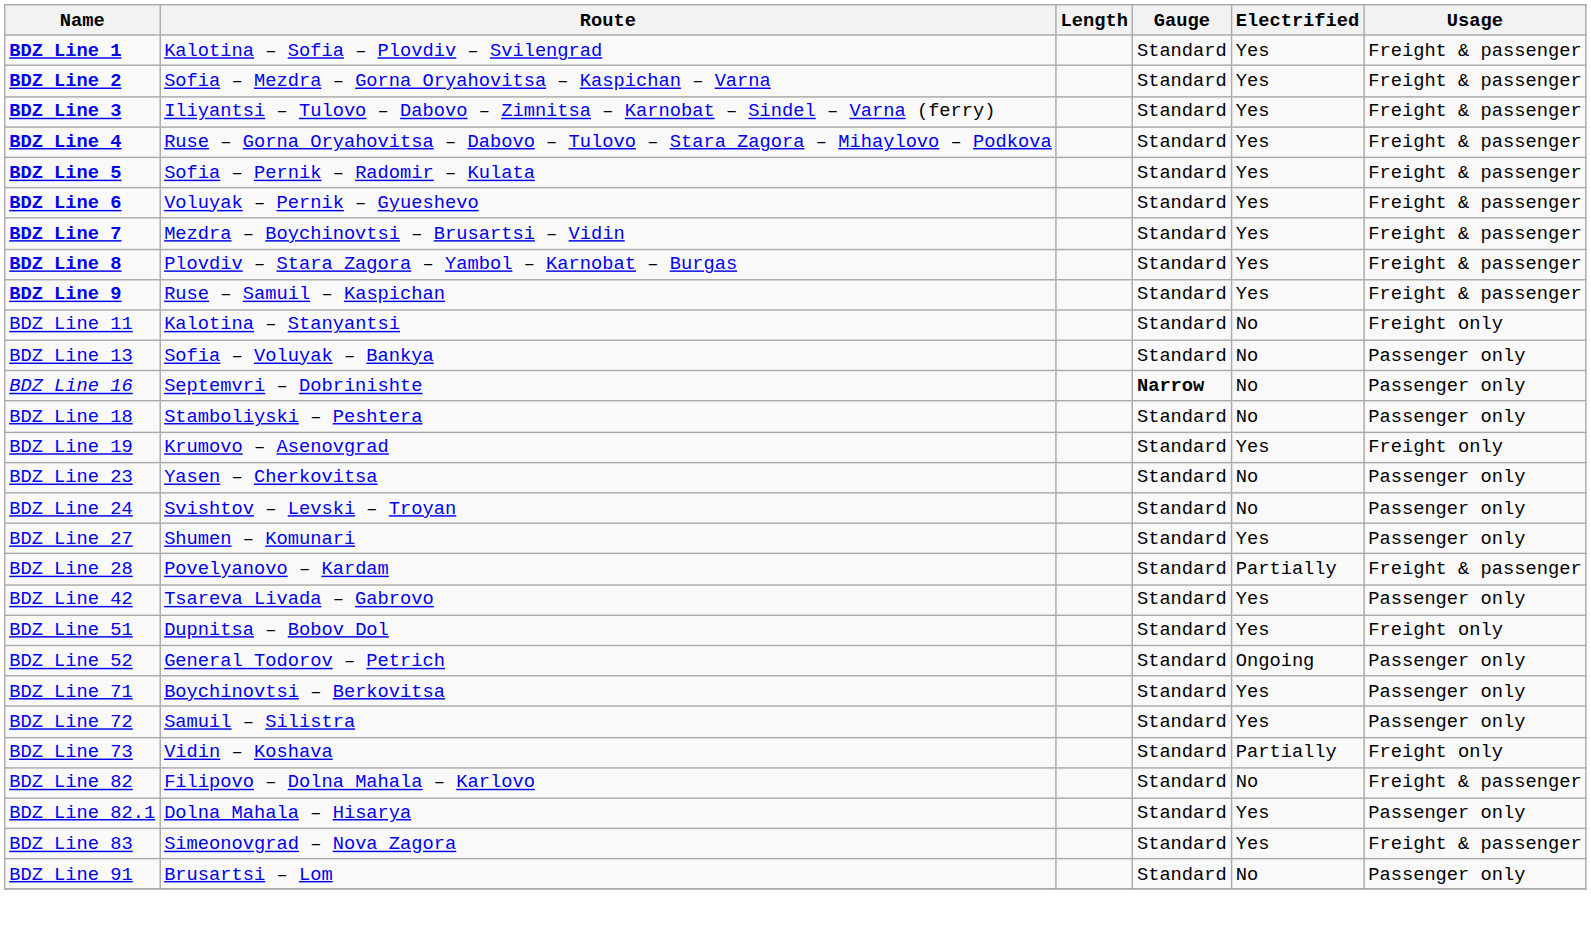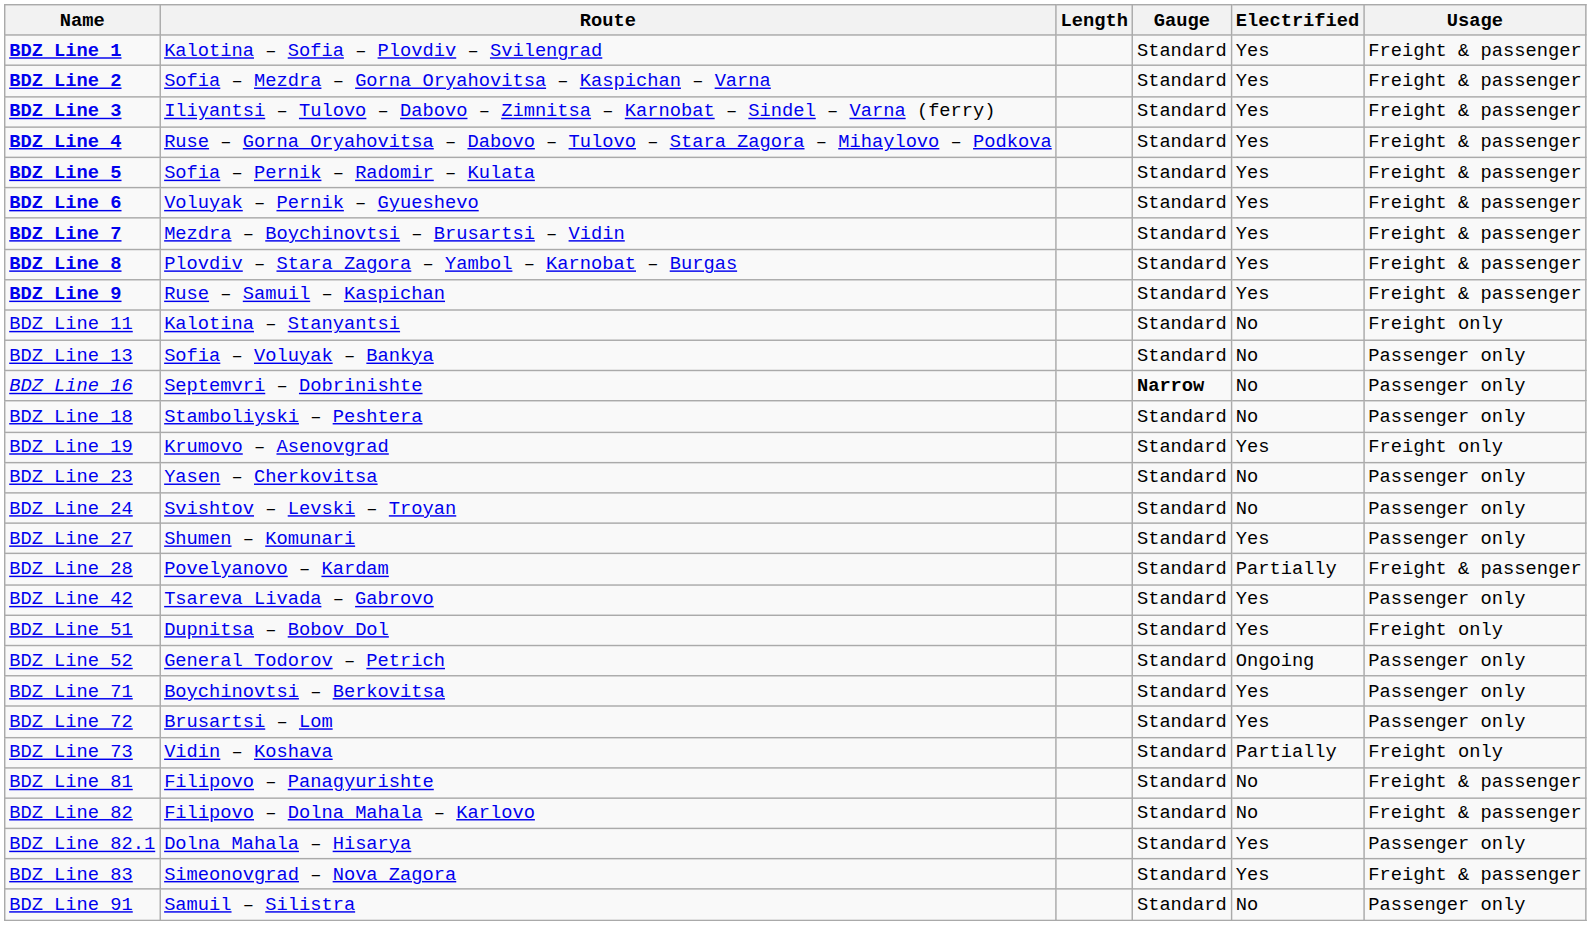 <table class="wikitable">
 <tr>
 <th>Name</th>
 <th>Route</th>
 <th>Length</th>
 <th>Gauge</th>
 <th>Electrified</th>
 <th>Usage</th>
 </tr>
 <tr>
 <td><strong><a href='#'>BDZ Line 1</a></strong></td>
 <td><a href='#'>Kalotina</a> – <a href='#'>Sofia</a> – <a href='#'>Plovdiv</a> – <a href='#'>Svilengrad</a></td>
 <td></td>
 <td>Standard</td>
 <td>Yes</td>
 <td>Freight & passenger</td>
 </tr>
 <tr>
 <td><strong><a href='#'>BDZ Line 2</a></strong></td>
 <td><a href='#'>Sofia</a> – <a href='#'>Mezdra</a> – <a href='#'>Gorna Oryahovitsa</a> – <a href='#'>Kaspichan</a> – <a href='#'>Varna</a></td>
 <td></td>
 <td>Standard</td>
 <td>Yes</td>
 <td>Freight & passenger</td>
 </tr>
 <tr>
 <td><strong><a href='#'>BDZ Line 3</a></strong></td>
 <td><a href='#'>Iliyantsi</a> – <a href='#'>Tulovo</a> – <a href='#'>Dabovo</a> – <a href='#'>Zimnitsa</a> – <a href='#'>Karnobat</a> – <a href='#'>Sindel</a> – <a href='#'>Varna</a> (ferry)</td>
 <td></td>
 <td>Standard</td>
 <td>Yes</td>
 <td>Freight & passenger</td>
 </tr>
 <tr>
 <td><strong><a href='#'>BDZ Line 4</a></strong></td>
 <td><a href='#'>Ruse</a> – <a href='#'>Gorna Oryahovitsa</a> – <a href='#'>Dabovo</a> – <a href='#'>Tulovo</a> – <a href='#'>Stara Zagora</a> – <a href='#'>Mihaylovo</a> – <a href='#'>Podkova</a></td>
 <td></td>
 <td>Standard</td>
 <td>Yes</td>
 <td>Freight & passenger</td>
 </tr>
 <tr>
 <td><strong><a href='#'>BDZ Line 5</a></strong></td>
 <td><a href='#'>Sofia</a> – <a href='#'>Pernik</a> – <a href='#'>Radomir</a> – <a href='#'>Kulata</a></td>
 <td></td>
 <td>Standard</td>
 <td>Yes</td>
 <td>Freight & passenger</td>
 </tr>
 <tr>
 <td><strong><a href='#'>BDZ Line 6</a></strong></td>
 <td><a href='#'>Voluyak</a> – <a href='#'>Pernik</a> – <a href='#'>Gyueshevo</a></td>
 <td></td>
 <td>Standard</td>
 <td>Yes</td>
 <td>Freight & passenger</td>
 </tr>
 <tr>
 <td><strong><a href='#'>BDZ Line 7</a></strong></td>
 <td><a href='#'>Mezdra</a> – <a href='#'>Boychinovtsi</a> – <a href='#'>Brusartsi</a> – <a href='#'>Vidin</a></td>
 <td></td>
 <td>Standard</td>
 <td>Yes</td>
 <td>Freight & passenger</td>
 </tr>
 <tr>
 <td><strong><a href='#'>BDZ Line 8</a></strong></td>
 <td><a href='#'>Plovdiv</a> – <a href='#'>Stara Zagora</a> – <a href='#'>Yambol</a> – <a href='#'>Karnobat</a> – <a href='#'>Burgas</a></td>
 <td></td>
 <td>Standard</td>
 <td>Yes</td>
 <td>Freight & passenger</td>
 </tr>
 <tr>
 <td><strong><a href='#'>BDZ Line 9</a></strong></td>
 <td><a href='#'>Ruse</a> – <a href='#'>Samuil</a> – <a href='#'>Kaspichan</a></td>
 <td></td>
 <td>Standard</td>
 <td>Yes</td>
 <td>Freight & passenger</td>
 </tr>
 <tr>
 <td><a href='#'>BDZ Line 11</a></td>
 <td><a href='#'>Kalotina</a> – <a href='#'>Stanyantsi</a></td>
 <td></td>
 <td>Standard</td>
 <td>No</td>
 <td>Freight only</td>
 </tr>
 <tr>
 <td><a href='#'>BDZ Line 13</a></td>
 <td><a href='#'>Sofia</a> – <a href='#'>Voluyak</a> – <a href='#'>Bankya</a></td>
 <td></td>
 <td>Standard</td>
 <td>No</td>
 <td>Passenger only</td>
 </tr>
 <tr>
 <td><em><a href='#'>BDZ Line 16</a></em></td>
 <td><a href='#'>Septemvri</a> – <a href='#'>Dobrinishte</a></td>
 <td></td>
 <td><strong>Narrow</strong></td>
 <td>No</td>
 <td>Passenger only</td>
 </tr>
 <tr>
 <td><a href='#'>BDZ Line 18</a></td>
 <td><a href='#'>Stamboliyski</a> – <a href='#'>Peshtera</a></td>
 <td></td>
 <td>Standard</td>
 <td>No</td>
 <td>Passenger only</td>
 </tr>
 <tr>
 <td><a href='#'>BDZ Line 19</a></td>
 <td><a href='#'>Krumovo</a> – <a href='#'>Asenovgrad</a></td>
 <td></td>
 <td>Standard</td>
 <td>Yes</td>
 <td>Freight only</td>
 </tr>
 <tr>
 <td><a href='#'>BDZ Line 23</a></td>
 <td><a href='#'>Yasen</a> – <a href='#'>Cherkovitsa</a></td>
 <td></td>
 <td>Standard</td>
 <td>No</td>
 <td>Passenger only</td>
 </tr>
 <tr>
 <td><a href='#'>BDZ Line 24</a></td>
 <td><a href='#'>Svishtov</a> – <a href='#'>Levski</a> – <a href='#'>Troyan</a></td>
 <td></td>
 <td>Standard</td>
 <td>No</td>
 <td>Passenger only</td>
 </tr>
 <tr>
 <td><a href='#'>BDZ Line 27</a></td>
 <td><a href='#'>Shumen</a> – <a href='#'>Komunari</a></td>
 <td></td>
 <td>Standard</td>
 <td>Yes</td>
 <td>Passenger only</td>
 </tr>
 <tr>
 <td><a href='#'>BDZ Line 28</a></td>
 <td><a href='#'>Povelyanovo</a> – <a href='#'>Kardam</a></td>
 <td></td>
 <td>Standard</td>
 <td>Partially</td>
 <td>Freight & passenger</td>
 </tr>
 <tr>
 <td><a href='#'>BDZ Line 42</a></td>
 <td><a href='#'>Tsareva Livada</a> – <a href='#'>Gabrovo</a></td>
 <td></td>
 <td>Standard</td>
 <td>Yes</td>
 <td>Passenger only</td>
 </tr>
 <tr>
 <td><a href='#'>BDZ Line 51</a></td>
 <td><a href='#'>Dupnitsa</a> – <a href='#'>Bobov Dol</a></td>
 <td></td>
 <td>Standard</td>
 <td>Yes</td>
 <td>Freight only</td>
 </tr>
 <tr>
 <td><a href='#'>BDZ Line 52</a></td>
 <td><a href='#'>General Todorov</a> – <a href='#'>Petrich</a></td>
 <td></td>
 <td>Standard</td>
 <td>Ongoing</td>
 <td>Passenger only</td>
 </tr>
 <tr>
 <td><a href='#'>BDZ Line 71</a></td>
 <td><a href='#'>Boychinovtsi</a> – <a href='#'>Berkovitsa</a></td>
 <td></td>
 <td>Standard</td>
 <td>Yes</td>
 <td>Passenger only</td>
 </tr>
 <tr>
 <td><a href='#'>BDZ Line 72</a></td>
-<td><a href='#'>Samuil</a> – <a href='#'>Silistra</a></td>
+<td><a href='#'>Brusartsi</a> – <a href='#'>Lom</a></td>
 <td></td>
 <td>Standard</td>
 <td>Yes</td>
 <td>Passenger only</td>
 </tr>
 <tr>
 <td><a href='#'>BDZ Line 73</a></td>
 <td><a href='#'>Vidin</a> – <a href='#'>Koshava</a></td>
 <td></td>
 <td>Standard</td>
 <td>Partially</td>
 <td>Freight only</td>
+</tr>
+<tr>
+<td><a href='#'>BDZ Line 81</a></td>
+<td><a href='#'>Filipovo</a> – <a href='#'>Panagyurishte</a></td>
+<td></td>
+<td>Standard</td>
+<td>No</td>
+<td>Freight & passenger</td>
 </tr>
 <tr>
 <td><a href='#'>BDZ Line 82</a></td>
 <td><a href='#'>Filipovo</a> – <a href='#'>Dolna Mahala</a> – <a href='#'>Karlovo</a></td>
 <td></td>
 <td>Standard</td>
 <td>No</td>
 <td>Freight & passenger</td>
 </tr>
 <tr>
 <td><a href='#'>BDZ Line 82.1</a></td>
 <td><a href='#'>Dolna Mahala</a> – <a href='#'>Hisarya</a></td>
 <td></td>
 <td>Standard</td>
 <td>Yes</td>
 <td>Passenger only</td>
 </tr>
 <tr>
 <td><a href='#'>BDZ Line 83</a></td>
 <td><a href='#'>Simeonovgrad</a> – <a href='#'>Nova Zagora</a></td>
 <td></td>
 <td>Standard</td>
 <td>Yes</td>
 <td>Freight & passenger</td>
 </tr>
 <tr>
 <td><a href='#'>BDZ Line 91</a></td>
-<td><a href='#'>Brusartsi</a> – <a href='#'>Lom</a></td>
+<td><a href='#'>Samuil</a> – <a href='#'>Silistra</a></td>
 <td></td>
 <td>Standard</td>
 <td>No</td>
 <td>Passenger only</td>
 </tr>
 <tr>
 </tr>
 </table>
